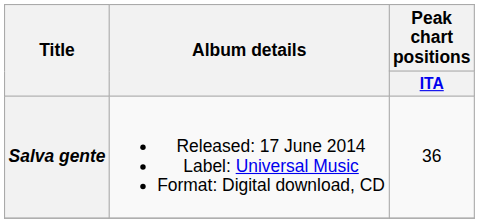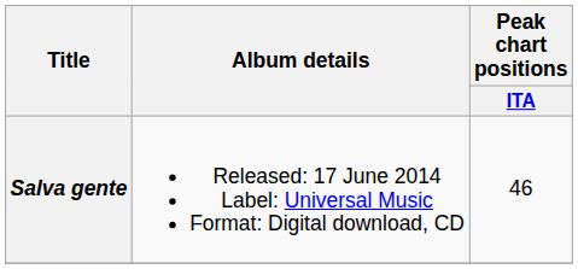 <table class="wikitable plainrowheaders" style="text-align:center;">
 <tr>
 <th scope="col" rowspan="2">Title</th>
 <th scope="col" rowspan="2">Album details</th>
 <th scope="col" colspan="1">Peak chart positions</th>
 </tr>
 <tr>
 <th scope="col" style="width:3em;font-size:90%;"><a href='#'>ITA</a><br></th>
 </tr>
 <tr>
 <th scope="row"><em>Salva gente</em></th>
 <td><br><ul><li>Released: 17 June 2014</li><li>Label: <a href='#'>Universal Music</a></li><li>Format: Digital download, CD</li></ul></td>
-<td>36</td>
+<td>46</td>
 </tr>
 <tr>
 </tr>
 </table>
